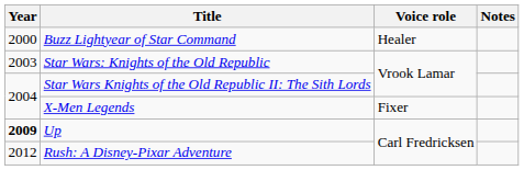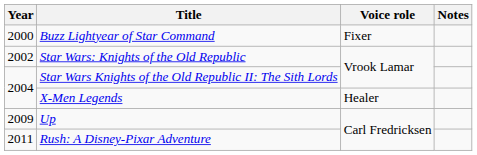 <table class="wikitable sortable">
 <tr>
 <th>Year</th>
 <th>Title</th>
 <th>Voice role</th>
 <th>Notes</th>
 </tr>
 <tr>
 <td>2000</td>
 <td><em><a href='#'>Buzz Lightyear of Star Command</a></em></td>
-<td>Healer</td>
+<td>Fixer</td>
 <td></td>
 </tr>
 <tr>
-<td>2003</td>
+<td>2002</td>
 <td><em><a href='#'>Star Wars: Knights of the Old Republic</a></em></td>
 <td rowspan="2">Vrook Lamar</td>
 <td></td>
 </tr>
 <tr>
 <td rowspan="2">2004</td>
 <td><em><a href='#'>Star Wars Knights of the Old Republic II: The Sith Lords</a></em></td>
 <td></td>
 </tr>
 <tr>
 <td><em><a href='#'>X-Men Legends</a></em></td>
-<td>Fixer</td>
+<td>Healer</td>
 <td></td>
 </tr>
 <tr>
-<td><strong>2009</strong></td>
+<td>2009</td>
 <td><em><a href='#'>Up</a></em></td>
 <td rowspan="2">Carl Fredricksen</td>
 <td></td>
 </tr>
 <tr>
-<td>2012</td>
+<td>2011</td>
 <td><em><a href='#'>Rush: A Disney-Pixar Adventure</a></em></td>
 <td></td>
 </tr>
 </table>
